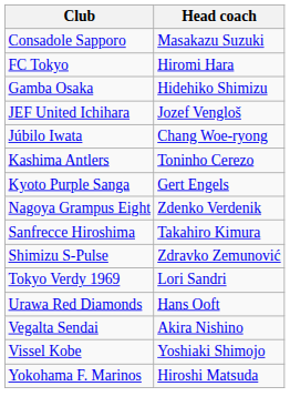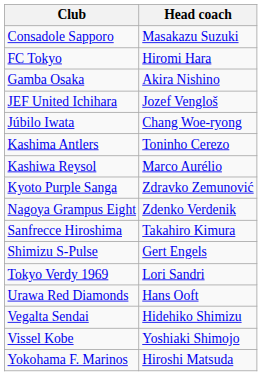 <table class="wikitable sortable" style="text-align: left;">
 <tr>
 <th>Club</th>
 <th>Head coach</th>
 </tr>
 <tr>
 <td><a href='#'>Consadole Sapporo</a></td>
 <td> <a href='#'>Masakazu Suzuki</a></td>
 </tr>
 <tr>
 <td><a href='#'>FC Tokyo</a></td>
 <td> <a href='#'>Hiromi Hara</a></td>
 </tr>
 <tr>
 <td><a href='#'>Gamba Osaka</a></td>
-<td> <a href='#'>Hidehiko Shimizu</a></td>
+<td> <a href='#'>Akira Nishino</a></td>
 </tr>
 <tr>
 <td><a href='#'>JEF United Ichihara</a></td>
 <td> <a href='#'>Jozef Vengloš</a></td>
 </tr>
 <tr>
 <td><a href='#'>Júbilo Iwata</a></td>
 <td> <a href='#'>Chang Woe-ryong</a></td>
 </tr>
 <tr>
 <td><a href='#'>Kashima Antlers</a></td>
 <td> <a href='#'>Toninho Cerezo</a></td>
 </tr>
 <tr>
+<td><a href='#'>Kashiwa Reysol</a></td>
+<td> <a href='#'>Marco Aurélio</a></td>
+</tr>
+<tr>
 <td><a href='#'>Kyoto Purple Sanga</a></td>
-<td> <a href='#'>Gert Engels</a></td>
+<td> <a href='#'>Zdravko Zemunović</a></td>
 </tr>
 <tr>
 <td><a href='#'>Nagoya Grampus Eight</a></td>
 <td> <a href='#'>Zdenko Verdenik</a></td>
 </tr>
 <tr>
 <td><a href='#'>Sanfrecce Hiroshima</a></td>
 <td> <a href='#'>Takahiro Kimura</a></td>
 </tr>
 <tr>
 <td><a href='#'>Shimizu S-Pulse</a></td>
-<td> <a href='#'>Zdravko Zemunović</a></td>
+<td> <a href='#'>Gert Engels</a></td>
 </tr>
 <tr>
 <td><a href='#'>Tokyo Verdy 1969</a></td>
 <td> <a href='#'>Lori Sandri</a></td>
 </tr>
 <tr>
 <td><a href='#'>Urawa Red Diamonds</a></td>
 <td> <a href='#'>Hans Ooft</a></td>
 </tr>
 <tr>
 <td><a href='#'>Vegalta Sendai</a></td>
-<td> <a href='#'>Akira Nishino</a></td>
+<td> <a href='#'>Hidehiko Shimizu</a></td>
 </tr>
 <tr>
 <td><a href='#'>Vissel Kobe</a></td>
 <td> <a href='#'>Yoshiaki Shimojo</a></td>
 </tr>
 <tr>
 <td><a href='#'>Yokohama F. Marinos</a></td>
 <td> <a href='#'>Hiroshi Matsuda</a></td>
 </tr>
 </table>
